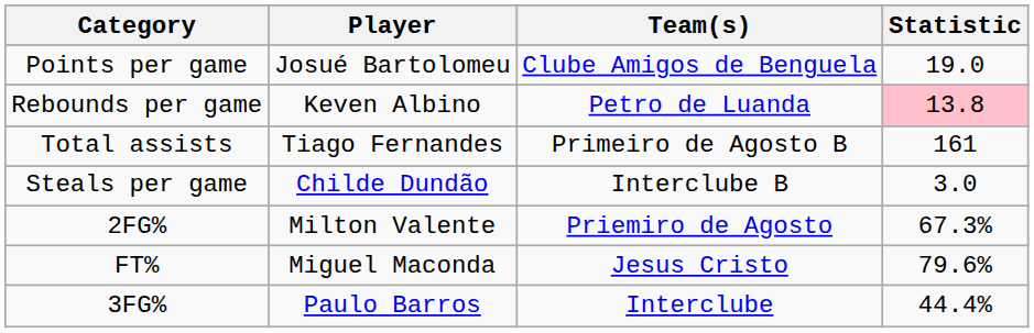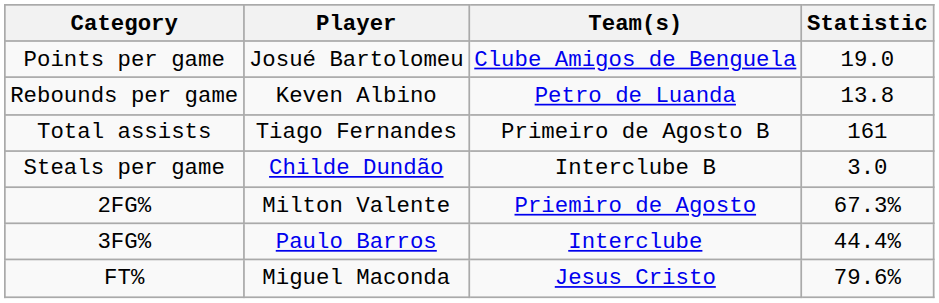 <table class="wikitable" style="text-align:center">
 <tr>
 <th>Category</th>
 <th>Player</th>
 <th>Team(s)</th>
 <th>Statistic</th>
 </tr>
 <tr>
 <td>Points per game</td>
 <td>Josué Bartolomeu</td>
 <td><a href='#'>Clube Amigos de Benguela</a></td>
 <td>19.0</td>
 </tr>
 <tr>
 <td>Rebounds per game</td>
 <td>Keven Albino</td>
 <td><a href='#'>Petro de Luanda</a></td>
-<td style="background: pink;">13.8</td>
+<td>13.8</td>
 </tr>
 <tr>
 <td>Total assists</td>
 <td>Tiago Fernandes</td>
 <td>Primeiro de Agosto B</td>
 <td>161</td>
 </tr>
 <tr>
 <td>Steals per game</td>
 <td><a href='#'>Childe Dundão</a></td>
 <td>Interclube B</td>
 <td>3.0</td>
 </tr>
 <tr>
 <td>2FG%</td>
 <td>Milton Valente</td>
 <td><a href='#'>Priemiro de Agosto</a></td>
 <td>67.3%</td>
 </tr>
 <tr>
+<td>3FG%</td>
+<td><a href='#'>Paulo Barros</a></td>
+<td><a href='#'>Interclube</a></td>
+<td>44.4%</td>
+</tr>
+<tr>
 <td>FT%</td>
 <td>Miguel Maconda</td>
 <td><a href='#'>Jesus Cristo</a></td>
 <td>79.6%</td>
 </tr>
-<tr>
-<td>3FG%</td>
-<td><a href='#'>Paulo Barros</a></td>
-<td><a href='#'>Interclube</a></td>
-<td>44.4%</td>
-</tr>
 </table>
